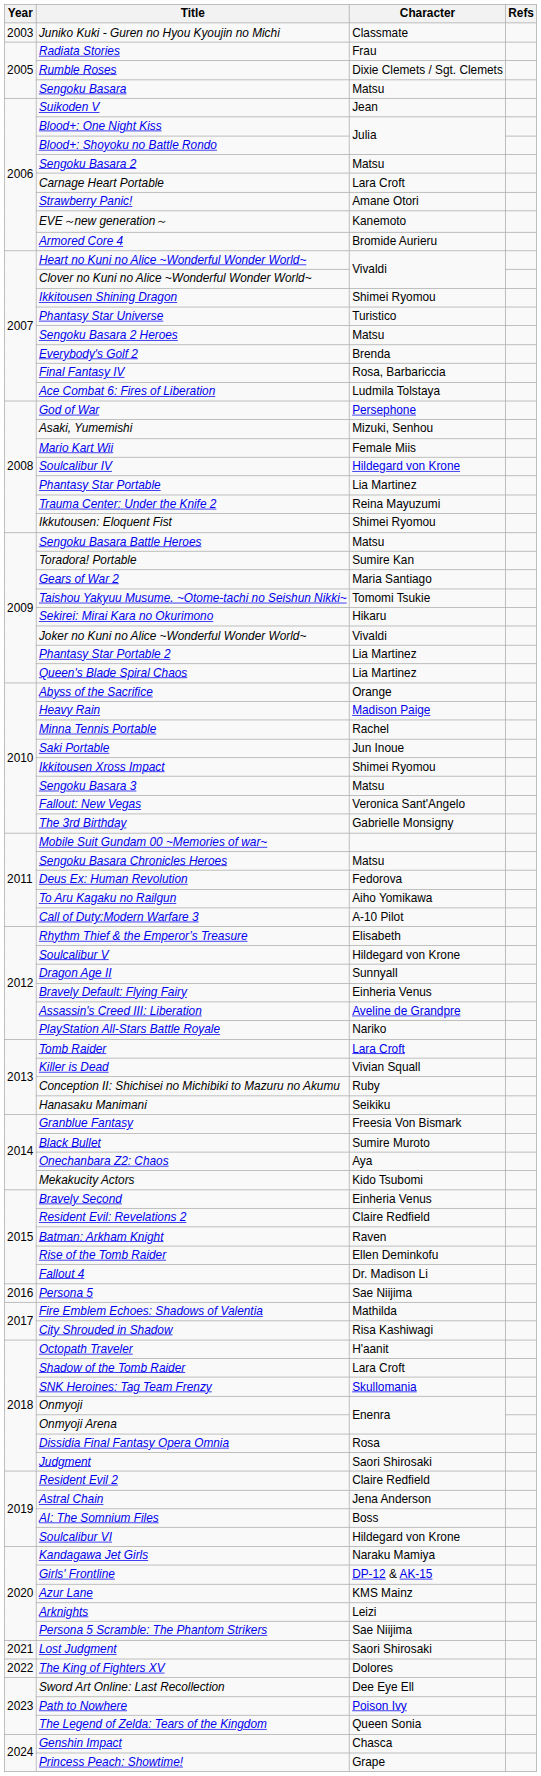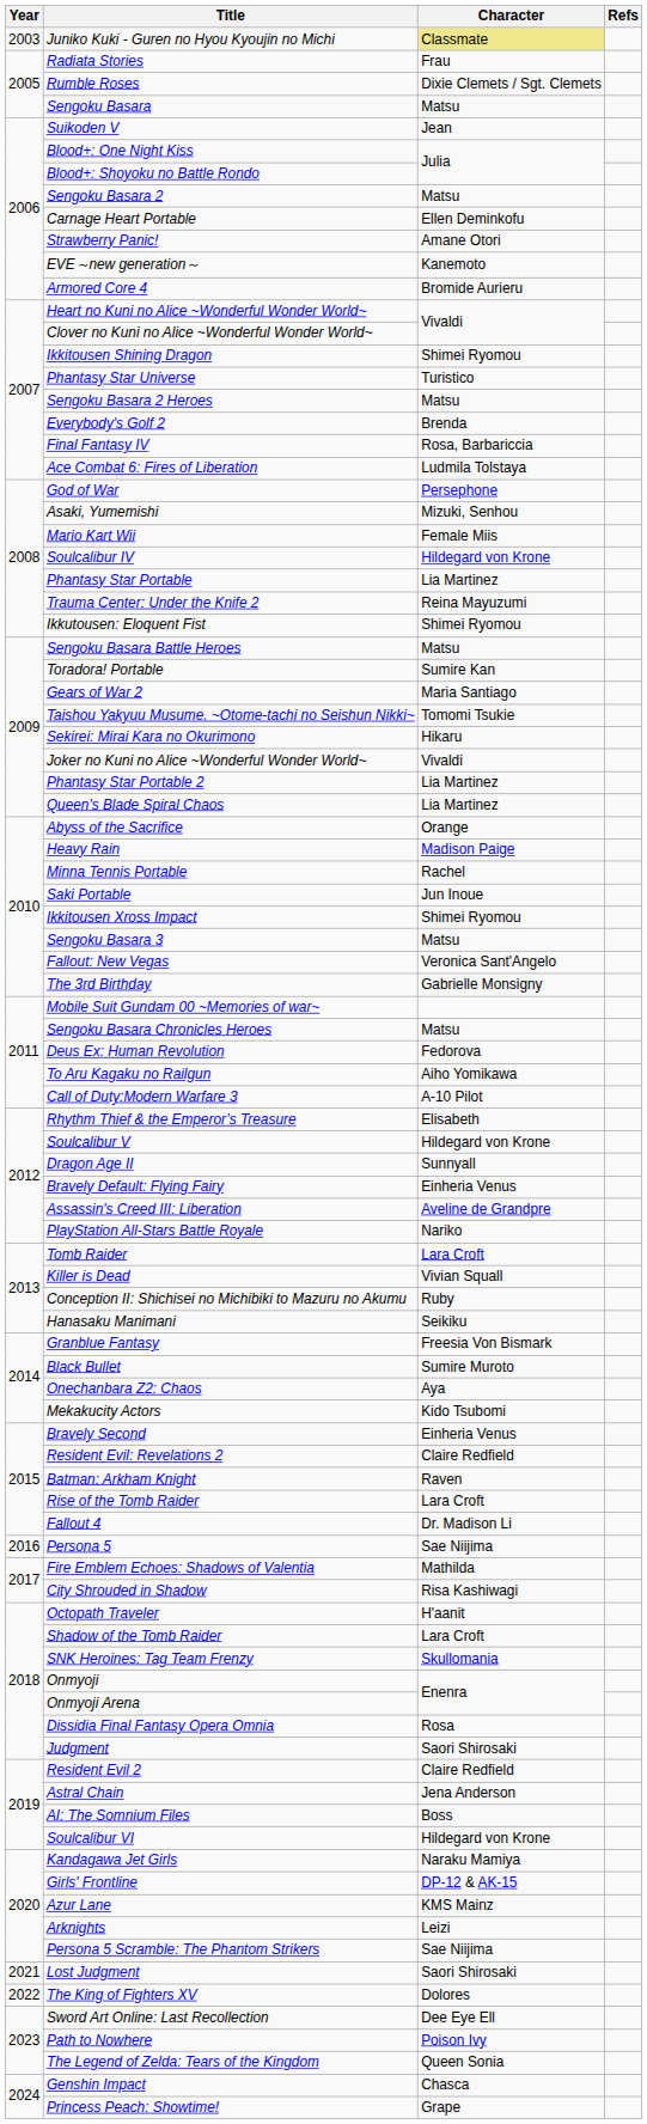 <table class="wikitable sortable">
 <tr>
 <th>Year</th>
 <th>Title</th>
 <th>Character</th>
 <th class="unsortable">Refs</th>
 </tr>
 <tr>
 <td>2003</td>
 <td><em>Juniko Kuki - Guren no Hyou Kyoujin no Michi</em></td>
-<td>Classmate</td>
+<td style="background: khaki;">Classmate</td>
 <td></td>
 </tr>
 <tr>
 <td rowspan="3">2005</td>
 <td><em><a href='#'>Radiata Stories</a></em></td>
 <td>Frau</td>
 <td></td>
 </tr>
 <tr>
 <td><em><a href='#'>Rumble Roses</a></em></td>
 <td>Dixie Clemets / Sgt. Clemets</td>
 <td></td>
 </tr>
 <tr>
 <td><em><a href='#'>Sengoku Basara</a></em></td>
 <td>Matsu</td>
 <td></td>
 </tr>
 <tr>
 <td rowspan="8">2006</td>
 <td><em><a href='#'>Suikoden V</a></em></td>
 <td>Jean</td>
 <td></td>
 </tr>
 <tr>
 <td><em><a href='#'>Blood+: One Night Kiss</a></em></td>
 <td rowspan="2">Julia</td>
 <td></td>
 </tr>
 <tr>
 <td><em><a href='#'>Blood+: Shoyoku no Battle Rondo</a></em></td>
 <td></td>
 </tr>
 <tr>
 <td><em><a href='#'>Sengoku Basara 2</a></em></td>
 <td>Matsu</td>
 <td></td>
 </tr>
 <tr>
 <td><em>Carnage Heart Portable</em></td>
-<td>Lara Croft</td>
+<td>Ellen Deminkofu</td>
 <td></td>
 </tr>
 <tr>
 <td><em><a href='#'>Strawberry Panic!</a></em></td>
 <td>Amane Otori</td>
 <td></td>
 </tr>
 <tr>
 <td><em>EVE～new generation～</em></td>
 <td>Kanemoto</td>
 <td></td>
 </tr>
 <tr>
 <td><em><a href='#'>Armored Core 4</a></em></td>
 <td>Bromide Aurieru</td>
 <td></td>
 </tr>
 <tr>
 <td rowspan="8">2007</td>
 <td><em><a href='#'>Heart no Kuni no Alice ~Wonderful Wonder World~</a></em></td>
 <td rowspan="2">Vivaldi</td>
 <td></td>
 </tr>
 <tr>
 <td><em>Clover no Kuni no Alice ~Wonderful Wonder World~</em></td>
 <td></td>
 </tr>
 <tr>
 <td><em><a href='#'>Ikkitousen Shining Dragon</a></em></td>
 <td>Shimei Ryomou</td>
 <td></td>
 </tr>
 <tr>
 <td><em><a href='#'>Phantasy Star Universe</a></em></td>
 <td>Turistico</td>
 <td></td>
 </tr>
 <tr>
 <td><em><a href='#'>Sengoku Basara 2 Heroes</a></em></td>
 <td>Matsu</td>
 <td></td>
 </tr>
 <tr>
 <td><em><a href='#'>Everybody's Golf 2</a></em></td>
 <td>Brenda</td>
 <td></td>
 </tr>
 <tr>
 <td><em><a href='#'>Final Fantasy IV</a></em></td>
 <td>Rosa, Barbariccia</td>
 <td></td>
 </tr>
 <tr>
 <td><em><a href='#'>Ace Combat 6: Fires of Liberation</a></em></td>
 <td>Ludmila Tolstaya</td>
 <td></td>
 </tr>
 <tr>
 <td rowspan="7">2008</td>
 <td><em><a href='#'>God of War</a></em></td>
 <td><a href='#'>Persephone</a></td>
 <td></td>
 </tr>
 <tr>
 <td><em>Asaki, Yumemishi</em></td>
 <td>Mizuki, Senhou</td>
 <td></td>
 </tr>
 <tr>
 <td><em><a href='#'>Mario Kart Wii</a></em></td>
 <td>Female Miis</td>
 <td></td>
 </tr>
 <tr>
 <td><em><a href='#'>Soulcalibur IV</a></em></td>
 <td><a href='#'>Hildegard von Krone</a></td>
 <td></td>
 </tr>
 <tr>
 <td><em><a href='#'>Phantasy Star Portable</a></em></td>
 <td>Lia Martinez</td>
 <td></td>
 </tr>
 <tr>
 <td><em><a href='#'>Trauma Center: Under the Knife 2</a></em></td>
 <td>Reina Mayuzumi</td>
 <td></td>
 </tr>
 <tr>
 <td><em>Ikkutousen: Eloquent Fist</em></td>
 <td>Shimei Ryomou</td>
 <td></td>
 </tr>
 <tr>
 <td rowspan="8">2009</td>
 <td><em><a href='#'>Sengoku Basara Battle Heroes</a></em></td>
 <td>Matsu</td>
 <td></td>
 </tr>
 <tr>
 <td><em>Toradora! Portable</em></td>
 <td>Sumire Kan</td>
 <td></td>
 </tr>
 <tr>
 <td><em><a href='#'>Gears of War 2</a></em></td>
 <td>Maria Santiago</td>
 <td></td>
 </tr>
 <tr>
 <td><em><a href='#'>Taishou Yakyuu Musume. ~Otome-tachi no Seishun Nikki~</a></em></td>
 <td>Tomomi Tsukie</td>
 <td></td>
 </tr>
 <tr>
 <td><em><a href='#'>Sekirei: Mirai Kara no Okurimono</a></em></td>
 <td>Hikaru</td>
 <td></td>
 </tr>
 <tr>
 <td><em>Joker no Kuni no Alice ~Wonderful Wonder World~</em></td>
 <td>Vivaldi</td>
 <td></td>
 </tr>
 <tr>
 <td><em><a href='#'>Phantasy Star Portable 2</a></em></td>
 <td>Lia Martinez</td>
 <td></td>
 </tr>
 <tr>
 <td><em><a href='#'>Queen's Blade Spiral Chaos</a></em></td>
 <td>Lia Martinez</td>
 <td></td>
 </tr>
 <tr>
 <td rowspan="8">2010</td>
 <td><em><a href='#'>Abyss of the Sacrifice</a></em></td>
 <td>Orange</td>
 <td></td>
 </tr>
 <tr>
 <td><em><a href='#'>Heavy Rain</a></em></td>
 <td><a href='#'>Madison Paige</a></td>
 <td></td>
 </tr>
 <tr>
 <td><em><a href='#'>Minna Tennis Portable</a></em></td>
 <td>Rachel</td>
 <td></td>
 </tr>
 <tr>
 <td><em><a href='#'>Saki Portable</a></em></td>
 <td>Jun Inoue</td>
 <td></td>
 </tr>
 <tr>
 <td><em><a href='#'>Ikkitousen Xross Impact</a></em></td>
 <td>Shimei Ryomou</td>
 <td></td>
 </tr>
 <tr>
 <td><em><a href='#'>Sengoku Basara 3</a></em></td>
 <td>Matsu</td>
 <td></td>
 </tr>
 <tr>
 <td><em><a href='#'>Fallout: New Vegas</a></em></td>
 <td>Veronica Sant'Angelo</td>
 <td></td>
 </tr>
 <tr>
 <td><em><a href='#'>The 3rd Birthday</a></em></td>
 <td>Gabrielle Monsigny</td>
 <td></td>
 </tr>
 <tr>
 <td rowspan="5">2011</td>
 <td><em><a href='#'>Mobile Suit Gundam 00 ~Memories of war~</a></em></td>
 <td></td>
 <td></td>
 </tr>
 <tr>
 <td><em><a href='#'>Sengoku Basara Chronicles Heroes</a></em></td>
 <td>Matsu</td>
 <td></td>
 </tr>
 <tr>
 <td><em><a href='#'>Deus Ex: Human Revolution</a></em></td>
 <td>Fedorova</td>
 <td></td>
 </tr>
 <tr>
 <td><em><a href='#'>To Aru Kagaku no Railgun</a></em></td>
 <td>Aiho Yomikawa</td>
 <td></td>
 </tr>
 <tr>
 <td><em><a href='#'>Call of Duty:Modern Warfare 3</a></em></td>
 <td>A-10 Pilot</td>
 <td></td>
 </tr>
 <tr>
 <td rowspan="6">2012</td>
 <td><em><a href='#'>Rhythm Thief & the Emperor’s Treasure</a></em></td>
 <td>Elisabeth</td>
 <td></td>
 </tr>
 <tr>
 <td><em><a href='#'>Soulcalibur V</a></em></td>
 <td>Hildegard von Krone</td>
 <td></td>
 </tr>
 <tr>
 <td><em><a href='#'>Dragon Age II</a></em></td>
 <td>Sunnyall</td>
 <td></td>
 </tr>
 <tr>
 <td><em><a href='#'>Bravely Default: Flying Fairy</a></em></td>
 <td>Einheria Venus</td>
 <td></td>
 </tr>
 <tr>
 <td><em><a href='#'>Assassin's Creed III: Liberation</a></em></td>
 <td><a href='#'>Aveline de Grandpre</a></td>
 <td></td>
 </tr>
 <tr>
 <td><em><a href='#'>PlayStation All-Stars Battle Royale</a></em></td>
 <td>Nariko</td>
 <td></td>
 </tr>
 <tr>
 <td rowspan="4">2013</td>
 <td><em><a href='#'>Tomb Raider</a></em></td>
 <td><a href='#'>Lara Croft</a></td>
 <td></td>
 </tr>
 <tr>
 <td><em><a href='#'>Killer is Dead</a></em></td>
 <td>Vivian Squall</td>
 <td></td>
 </tr>
 <tr>
 <td><em>Conception II: Shichisei no Michibiki to Mazuru no Akumu</em></td>
 <td>Ruby</td>
 <td></td>
 </tr>
 <tr>
 <td><em>Hanasaku Manimani</em></td>
 <td>Seikiku</td>
 <td></td>
 </tr>
 <tr>
 <td rowspan="4">2014</td>
 <td><em><a href='#'>Granblue Fantasy</a></em></td>
 <td>Freesia Von Bismark</td>
 <td></td>
 </tr>
 <tr>
 <td><em><a href='#'>Black Bullet</a></em></td>
 <td>Sumire Muroto</td>
 <td></td>
 </tr>
 <tr>
 <td><em><a href='#'>Onechanbara Z2: Chaos</a></em></td>
 <td>Aya</td>
 <td></td>
 </tr>
 <tr>
 <td><em>Mekakucity Actors</em></td>
 <td>Kido Tsubomi</td>
 <td></td>
 </tr>
 <tr>
 <td rowspan="5">2015</td>
 <td><em><a href='#'>Bravely Second</a></em></td>
 <td>Einheria Venus</td>
 <td></td>
 </tr>
 <tr>
 <td><em><a href='#'>Resident Evil: Revelations 2</a></em></td>
 <td>Claire Redfield</td>
 <td></td>
 </tr>
 <tr>
 <td><em><a href='#'>Batman: Arkham Knight</a></em></td>
 <td>Raven</td>
 <td></td>
 </tr>
 <tr>
 <td><em><a href='#'>Rise of the Tomb Raider</a></em></td>
-<td>Ellen Deminkofu</td>
+<td>Lara Croft</td>
 <td></td>
 </tr>
 <tr>
 <td><em><a href='#'>Fallout 4</a></em></td>
 <td>Dr. Madison Li</td>
 <td></td>
 </tr>
 <tr>
 <td>2016</td>
 <td><em><a href='#'>Persona 5</a></em></td>
 <td>Sae Niijima</td>
 <td></td>
 </tr>
 <tr>
 <td rowspan="2">2017</td>
 <td><em><a href='#'>Fire Emblem Echoes: Shadows of Valentia</a></em></td>
 <td>Mathilda</td>
 <td></td>
 </tr>
 <tr>
 <td><em><a href='#'>City Shrouded in Shadow</a></em></td>
 <td>Risa Kashiwagi</td>
 <td></td>
 </tr>
 <tr>
 <td rowspan="7">2018</td>
 <td><em><a href='#'>Octopath Traveler</a></em></td>
 <td>H'aanit</td>
 <td></td>
 </tr>
 <tr>
 <td><em><a href='#'>Shadow of the Tomb Raider</a></em></td>
 <td>Lara Croft</td>
 <td></td>
 </tr>
 <tr>
 <td><em><a href='#'>SNK Heroines: Tag Team Frenzy</a></em></td>
 <td><a href='#'>Skullomania</a></td>
 <td></td>
 </tr>
 <tr>
 <td><em>Onmyoji</em></td>
 <td rowspan="2">Enenra</td>
 <td></td>
 </tr>
 <tr>
 <td><em>Onmyoji Arena</em></td>
 <td></td>
 </tr>
 <tr>
 <td><em><a href='#'>Dissidia Final Fantasy Opera Omnia</a></em></td>
 <td>Rosa</td>
 <td></td>
 </tr>
 <tr>
 <td><em><a href='#'>Judgment</a></em></td>
 <td>Saori Shirosaki</td>
 <td></td>
 </tr>
 <tr>
 <td rowspan="4">2019</td>
 <td><em><a href='#'>Resident Evil 2</a></em></td>
 <td>Claire Redfield</td>
 <td></td>
 </tr>
 <tr>
 <td><em><a href='#'>Astral Chain</a></em></td>
 <td>Jena Anderson</td>
 <td></td>
 </tr>
 <tr>
 <td><em><a href='#'>AI: The Somnium Files</a></em></td>
 <td>Boss</td>
 <td></td>
 </tr>
 <tr>
 <td><em><a href='#'>Soulcalibur VI</a></em></td>
 <td>Hildegard von Krone</td>
 <td></td>
 </tr>
 <tr>
 <td rowspan="5">2020</td>
 <td><em><a href='#'>Kandagawa Jet Girls</a></em></td>
 <td>Naraku Mamiya</td>
 <td></td>
 </tr>
 <tr>
 <td><em><a href='#'>Girls' Frontline</a></em></td>
 <td><a href='#'>DP-12</a> & <a href='#'>AK-15</a></td>
 <td></td>
 </tr>
 <tr>
 <td><em><a href='#'>Azur Lane</a></em></td>
 <td>KMS Mainz</td>
 <td></td>
 </tr>
 <tr>
 <td><em><a href='#'>Arknights</a></em></td>
 <td>Leizi</td>
 <td></td>
 </tr>
 <tr>
 <td><em><a href='#'>Persona 5 Scramble: The Phantom Strikers</a></em></td>
 <td>Sae Niijima</td>
 <td></td>
 </tr>
 <tr>
 <td>2021</td>
 <td><em><a href='#'>Lost Judgment</a></em></td>
 <td>Saori Shirosaki</td>
 <td></td>
 </tr>
 <tr>
 <td>2022</td>
 <td><em><a href='#'>The King of Fighters XV</a></em></td>
 <td>Dolores</td>
 <td></td>
 </tr>
 <tr>
 <td rowspan="3">2023</td>
 <td><em>Sword Art Online: Last Recollection</em></td>
 <td>Dee Eye Ell</td>
 <td></td>
 </tr>
 <tr>
 <td><em><a href='#'>Path to Nowhere</a></em></td>
 <td><a href='#'>Poison Ivy</a></td>
 <td></td>
 </tr>
 <tr>
 <td><em><a href='#'>The Legend of Zelda: Tears of the Kingdom</a></em></td>
 <td>Queen Sonia</td>
 <td></td>
 </tr>
 <tr>
 <td rowspan="2">2024</td>
 <td><em><a href='#'>Genshin Impact</a></em></td>
 <td>Chasca</td>
 <td></td>
 </tr>
 <tr>
 <td><em><a href='#'>Princess Peach: Showtime!</a></em></td>
 <td>Grape</td>
 <td></td>
 </tr>
 </table>
